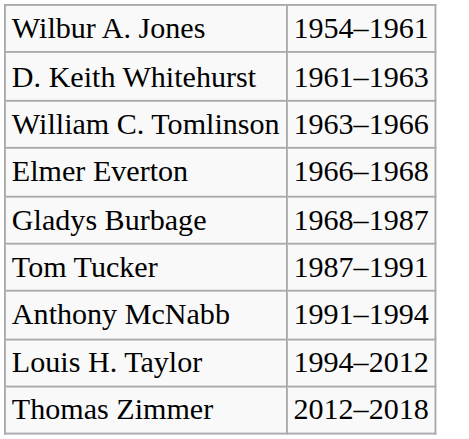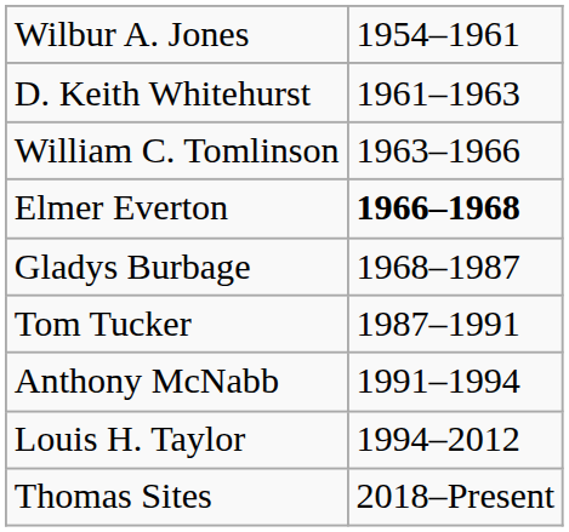 <table class="wikitable">
 <tr>
 <td>Wilbur A. Jones</td>
 <td>1954–1961</td>
 </tr>
 <tr>
 <td>D. Keith Whitehurst</td>
 <td>1961–1963</td>
 </tr>
 <tr>
 <td>William C. Tomlinson</td>
 <td>1963–1966</td>
 </tr>
 <tr>
 <td>Elmer Everton</td>
-<td>1966–1968</td>
+<td><strong>1966–1968</strong></td>
 </tr>
 <tr>
 <td>Gladys Burbage</td>
 <td>1968–1987</td>
 </tr>
 <tr>
 <td>Tom Tucker</td>
 <td>1987–1991</td>
 </tr>
 <tr>
 <td>Anthony McNabb</td>
 <td>1991–1994</td>
 </tr>
 <tr>
 <td>Louis H. Taylor</td>
 <td>1994–2012</td>
 </tr>
 <tr>
-<td>Thomas Zimmer</td>
-<td>2012–2018</td>
+<td>Thomas Sites</td>
+<td>2018–Present</td>
 </tr>
 </table>
